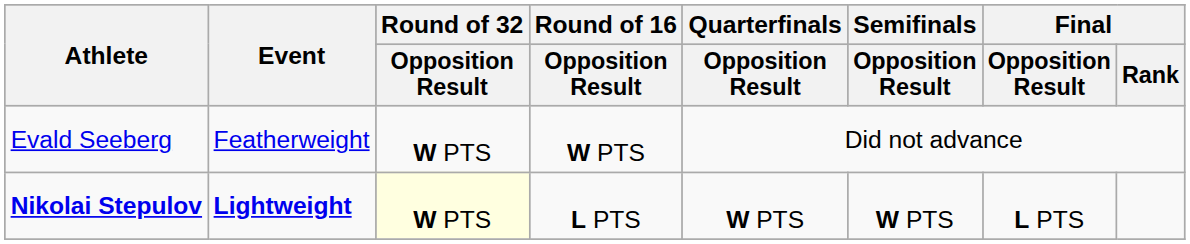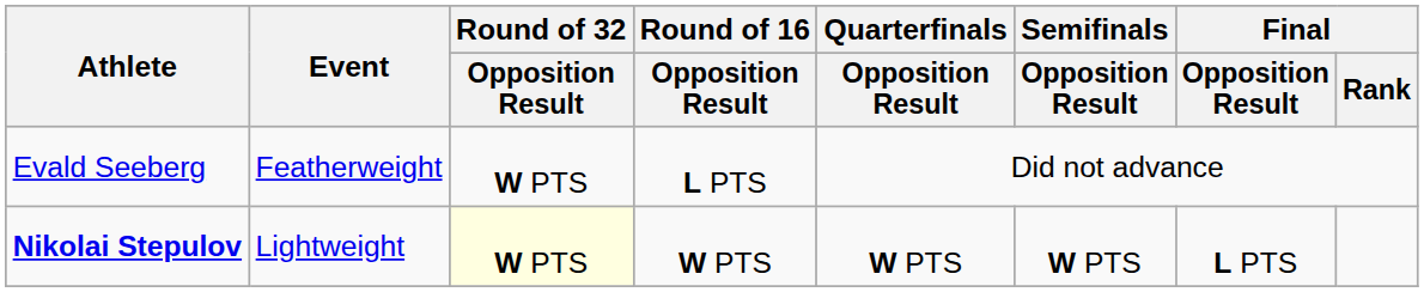 <table class="wikitable" style="font-size:90%">
 <tr>
 <th rowspan="2">Athlete</th>
 <th rowspan="2">Event</th>
 <th>Round of 32</th>
 <th>Round of 16</th>
 <th>Quarterfinals</th>
 <th>Semifinals</th>
 <th colspan=2>Final</th>
 </tr>
 <tr style="font-size:95%">
 <th>Opposition<br>Result</th>
 <th>Opposition<br>Result</th>
 <th>Opposition<br>Result</th>
 <th>Opposition<br>Result</th>
 <th>Opposition<br>Result</th>
 <th>Rank</th>
 </tr>
 <tr align=center>
 <td align=left><a href='#'>Evald Seeberg</a></td>
 <td align=left><a href='#'>Featherweight</a></td>
 <td><br><strong>W</strong> PTS</td>
-<td><br><strong>W</strong> PTS</td>
+<td><br><strong>L</strong> PTS</td>
 <td colspan=4>Did not advance</td>
 </tr>
 <tr align=center>
 <td align=left><strong><a href='#'>Nikolai Stepulov</a></strong></td>
-<td align=left><strong><a href='#'>Lightweight</a></strong></td>
+<td align=left><a href='#'>Lightweight</a></td>
 <td style="background: lightyellow;"><br><strong>W</strong> PTS</td>
-<td><br><strong>L</strong> PTS</td>
+<td><br><strong>W</strong> PTS</td>
 <td><br><strong>W</strong> PTS</td>
 <td><br><strong>W</strong> PTS</td>
 <td><br><strong>L</strong> PTS</td>
 <td></td>
 </tr>
 </table>
